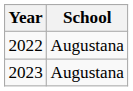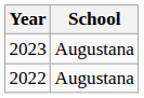 <table class="wikitable" style="text-align:center">
 <tr>
 <th>Year</th>
 <th>School</th>
 </tr>
 <tr>
+<td>2023</td>
+<td>Augustana</td>
+</tr>
+<tr>
 <td>2022</td>
 <td>Augustana</td>
 </tr>
-<tr>
-<td>2023</td>
-<td>Augustana</td>
-</tr>
 </table>
